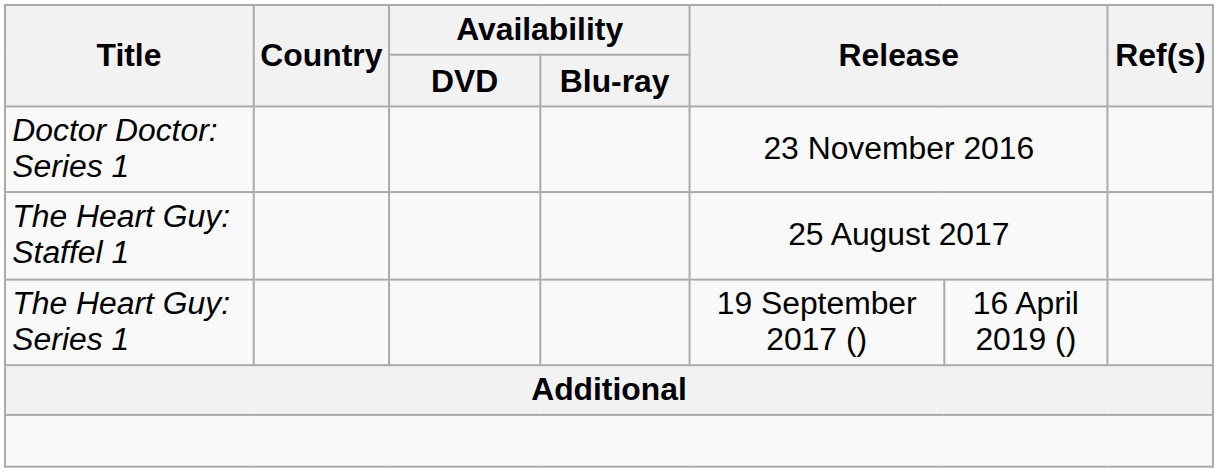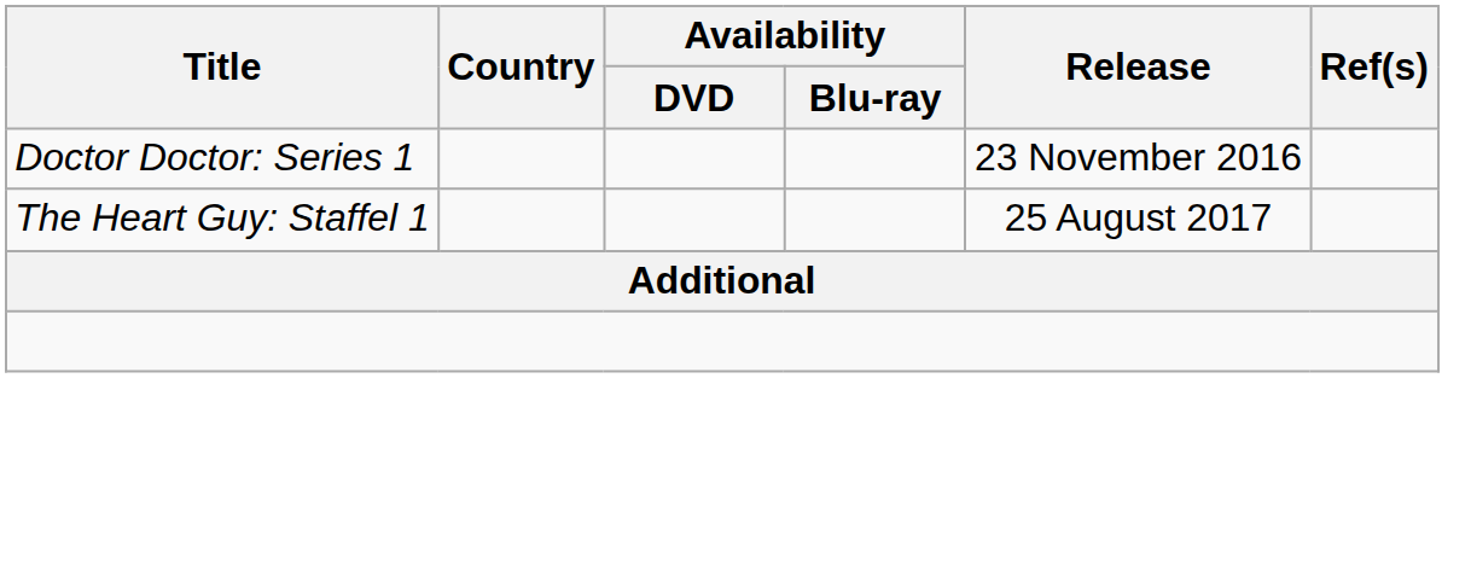 <table class="wikitable">
 <tr>
 <th rowspan="2">Title</th>
 <th rowspan="2">Country</th>
 <th colspan="2">Availability</th>
 <th colspan="2" rowspan="2">Release</th>
 <th rowspan="2">Ref(s)</th>
 </tr>
 <tr>
 <th width="68">DVD</th>
 <th width="68">Blu-ray</th>
 </tr>
 <tr>
 <td><em>Doctor Doctor: Series 1</em></td>
 <td></td>
 <td></td>
 <td></td>
 <td align="center" colspan="2">23 November 2016</td>
 <td align="center"></td>
 </tr>
 <tr>
 <td><em>The Heart Guy: Staffel 1</em></td>
 <td></td>
 <td></td>
 <td></td>
 <td align="center" colspan="2">25 August 2017</td>
 <td align="center"></td>
 </tr>
 <tr>
-<td><em>The Heart Guy: Series 1</em></td>
-<td></td>
-<td></td>
-<td></td>
-<td align="center">19 September 2017 (<strong></strong>)</td>
-<td align="center">16 April 2019 (<strong></strong>)</td>
-<td align="center"></td>
-</tr>
-<tr>
 <th colspan="7">Additional</th>
 </tr>
 <tr>
 <td colspan="7"><br></td>
 </tr>
 </table>
